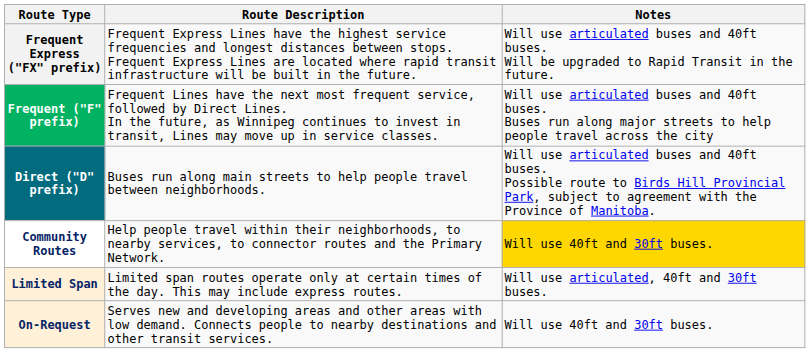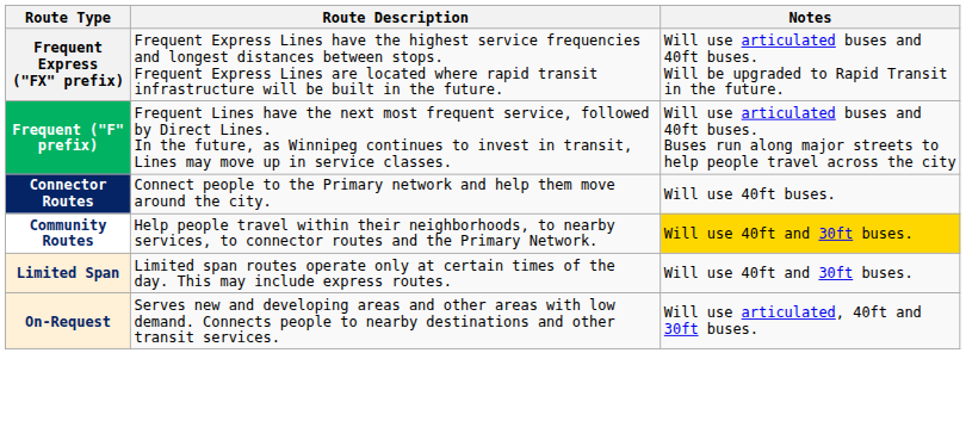 <table class="wikitable">
 <tr>
 <th>Route Type</th>
 <th>Route Description</th>
 <th>Notes</th>
 </tr>
 <tr>
 <th>Frequent Express<br>("FX" prefix)</th>
 <td>Frequent Express Lines have the highest service frequencies and longest distances between stops.<br>Frequent Express Lines are located where rapid transit infrastructure will be built in the future.</td>
 <td>Will use <a href='#'>articulated</a> buses and 40ft buses.<br>Will be upgraded to Rapid Transit in the future.</td>
 </tr>
 <tr>
 <th style="background: #00B262; color: #FFFFFF;">Frequent ("F" prefix)</th>
 <td>Frequent Lines have the next most frequent service, followed by Direct Lines.<br>In the future, as Winnipeg continues to invest in transit, Lines may move up in service classes.</td>
 <td>Will use <a href='#'>articulated</a> buses and 40ft buses.<br>Buses run along major streets to help people travel across the city</td>
 </tr>
 <tr>
-<th style="background: #026C7E; color: #FFFFFF;">Direct ("D" prefix)</th>
-<td>Buses run along main streets to help people travel between neighborhoods.</td>
-<td>Will use <a href='#'>articulated</a> buses and 40ft buses.<br>Possible route to <a href='#'>Birds Hill Provincial Park</a>, subject to agreement with the Province of <a href='#'>Manitoba</a>.</td>
+<th style="background: #052465; color: #FFFFFF;">Connector Routes</th>
+<td>Connect people to the Primary network and help them move around the city.</td>
+<td>Will use 40ft buses.</td>
 </tr>
 <tr>
 <th style="background: #FFFFFF; color: #052465">Community Routes</th>
 <td>Help people travel within their neighborhoods, to nearby services, to connector routes and the Primary Network.</td>
 <td style="background: gold;">Will use 40ft and <a href='#'>30ft</a> buses.</td>
 </tr>
 <tr>
 <th style="background: #FFF0D8;color: #052465">Limited Span</th>
 <td>Limited span routes operate only at certain times of the day. This may include express routes.</td>
-<td>Will use <a href='#'>articulated</a>, 40ft and <a href='#'>30ft</a> buses.</td>
+<td>Will use 40ft and <a href='#'>30ft</a> buses.</td>
 </tr>
 <tr>
 <th style="background: #FFF0D8;color: #052465"><strong>On-Request</strong></th>
 <td>Serves new and developing areas and other areas with low demand. Connects people to nearby destinations and other transit services.</td>
-<td>Will use 40ft and <a href='#'>30ft</a> buses.</td>
+<td>Will use <a href='#'>articulated</a>, 40ft and <a href='#'>30ft</a> buses.</td>
 </tr>
 </table>
